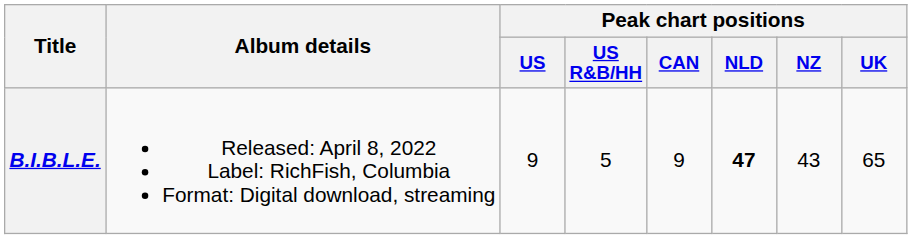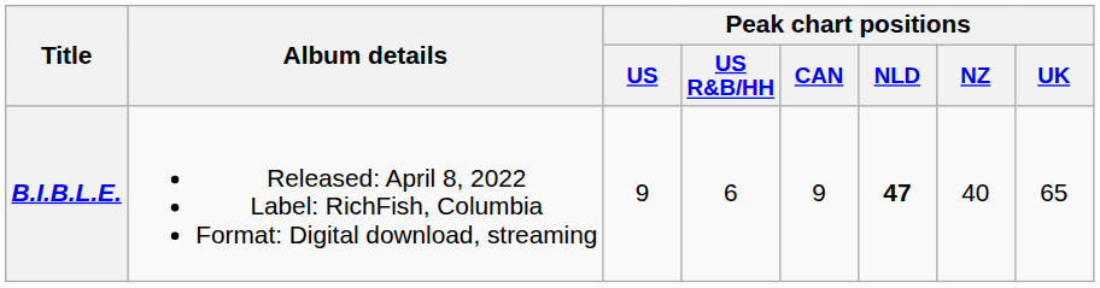 <table class="wikitable plainrowheaders" style="text-align:center;">
 <tr>
 <th rowspan="2">Title</th>
 <th rowspan="2">Album details</th>
 <th colspan="6">Peak chart positions</th>
 </tr>
 <tr>
 <th scope="col" style="width:3em;font-size:90%;"><a href='#'>US</a><br></th>
 <th scope="col" style="width:3em;font-size:90%;"><a href='#'>US<br>R&B/HH</a><br></th>
 <th scope="col" style="width:3em;font-size:90%;"><a href='#'>CAN</a><br></th>
 <th scope="col" style="width:3em;font-size:90%;"><a href='#'>NLD</a><br></th>
 <th scope="col" style="width:3em;font-size:90%;"><a href='#'>NZ</a><br></th>
 <th scope="col" style="width:3em;font-size:90%;"><a href='#'>UK</a><br></th>
 </tr>
 <tr>
 <th scope="row"><em><a href='#'>B.I.B.L.E.</a></em></th>
 <td><br><ul><li>Released: April 8, 2022</li><li>Label: RichFish, Columbia</li><li>Format: Digital download, streaming</li></ul></td>
 <td>9</td>
-<td>5</td>
+<td>6</td>
 <td>9</td>
 <td><strong>47</strong></td>
-<td>43</td>
+<td>40</td>
 <td>65</td>
 </tr>
 </table>
